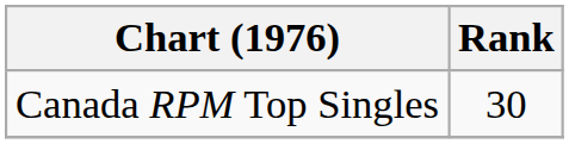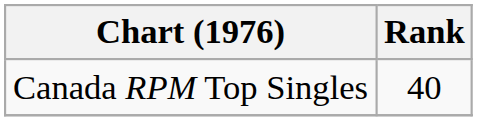 <table class="wikitable">
 <tr>
 <th align="left">Chart (1976)</th>
 <th style="text-align:center;">Rank</th>
 </tr>
 <tr>
 <td>Canada <em>RPM</em> Top Singles</td>
-<td style="text-align:center;">30</td>
+<td style="text-align:center;">40</td>
 </tr>
 <tr>
 </tr>
 </table>
